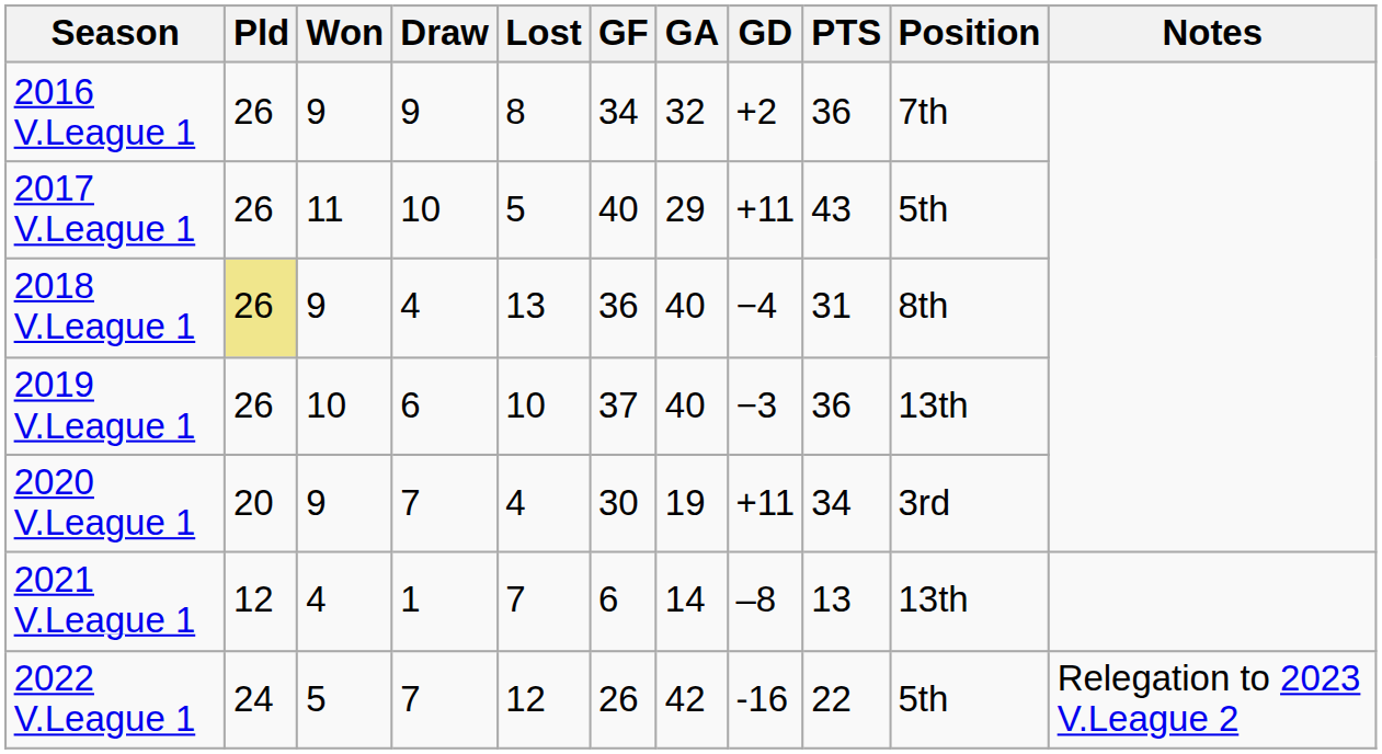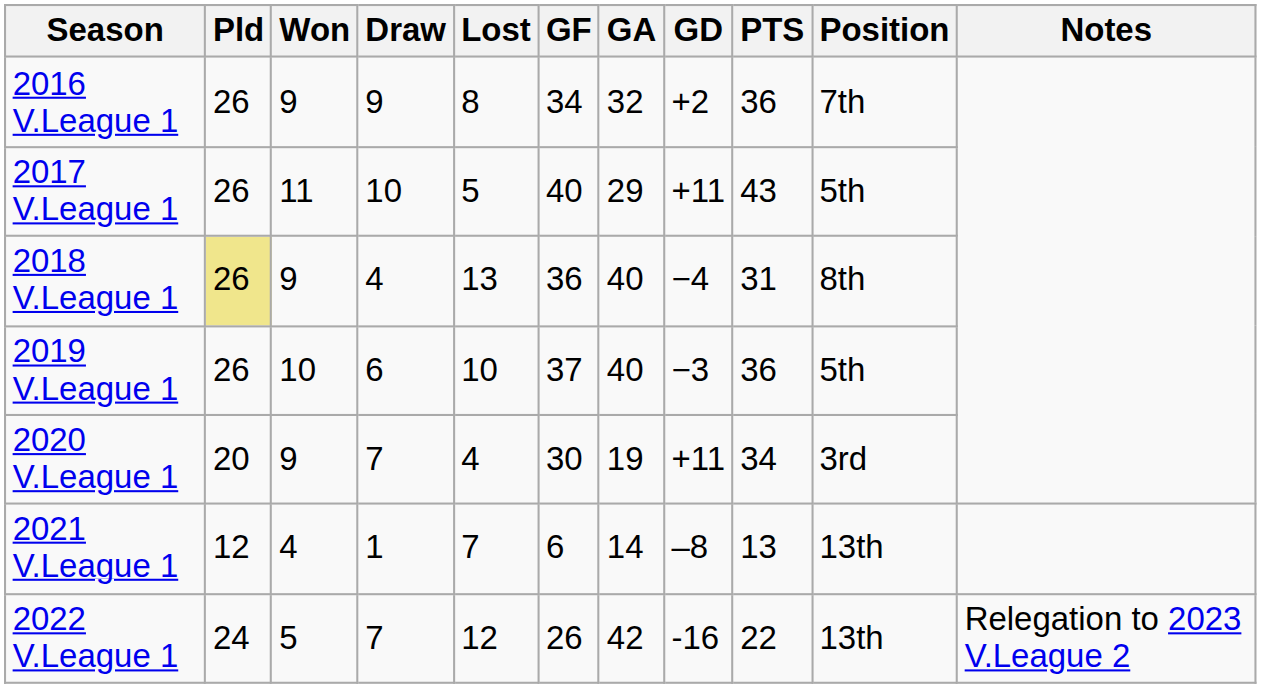 <table class="wikitable">
 <tr>
 <th>Season</th>
 <th>Pld</th>
 <th>Won</th>
 <th>Draw</th>
 <th>Lost</th>
 <th>GF</th>
 <th>GA</th>
 <th>GD</th>
 <th>PTS</th>
 <th>Position</th>
 <th>Notes</th>
 </tr>
 <tr>
 <td><a href='#'>2016 V.League 1</a></td>
 <td>26</td>
 <td>9</td>
 <td>9</td>
 <td>8</td>
 <td>34</td>
 <td>32</td>
 <td>+2</td>
 <td>36</td>
 <td>7th</td>
 </tr>
 <tr>
 <td><a href='#'>2017 V.League 1</a></td>
 <td>26</td>
 <td>11</td>
 <td>10</td>
 <td>5</td>
 <td>40</td>
 <td>29</td>
 <td>+11</td>
 <td>43</td>
 <td>5th</td>
 </tr>
 <tr>
 <td><a href='#'>2018 V.League 1</a></td>
 <td style="background: khaki;">26</td>
 <td>9</td>
 <td>4</td>
 <td>13</td>
 <td>36</td>
 <td>40</td>
 <td>−4</td>
 <td>31</td>
 <td>8th</td>
 </tr>
 <tr>
 <td><a href='#'>2019 V.League 1</a></td>
 <td>26</td>
 <td>10</td>
 <td>6</td>
 <td>10</td>
 <td>37</td>
 <td>40</td>
 <td>−3</td>
 <td>36</td>
-<td>13th</td>
+<td>5th</td>
 </tr>
 <tr>
 <td><a href='#'>2020 V.League 1</a></td>
 <td>20</td>
 <td>9</td>
 <td>7</td>
 <td>4</td>
 <td>30</td>
 <td>19</td>
 <td>+11</td>
 <td>34</td>
 <td>3rd</td>
 </tr>
 <tr>
 <td><a href='#'>2021 V.League 1</a></td>
 <td>12</td>
 <td>4</td>
 <td>1</td>
 <td>7</td>
 <td>6</td>
 <td>14</td>
 <td>–8</td>
 <td>13</td>
 <td>13th</td>
 <td></td>
 </tr>
 <tr>
 <td><a href='#'>2022 V.League 1</a></td>
 <td>24</td>
 <td>5</td>
 <td>7</td>
 <td>12</td>
 <td>26</td>
 <td>42</td>
 <td>-16</td>
 <td>22</td>
-<td>5th</td>
+<td>13th</td>
 <td>Relegation to <a href='#'>2023 V.League 2</a></td>
 </tr>
 </table>
